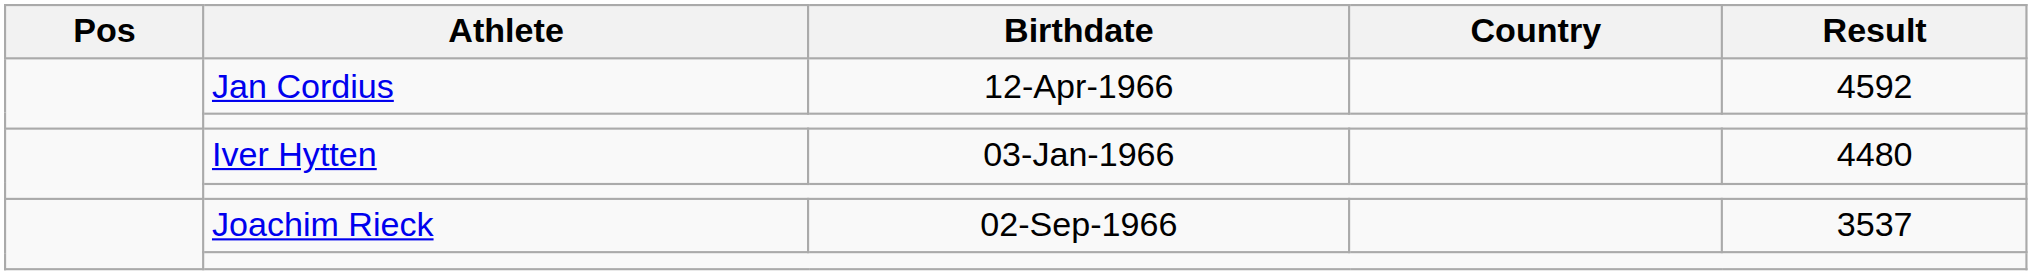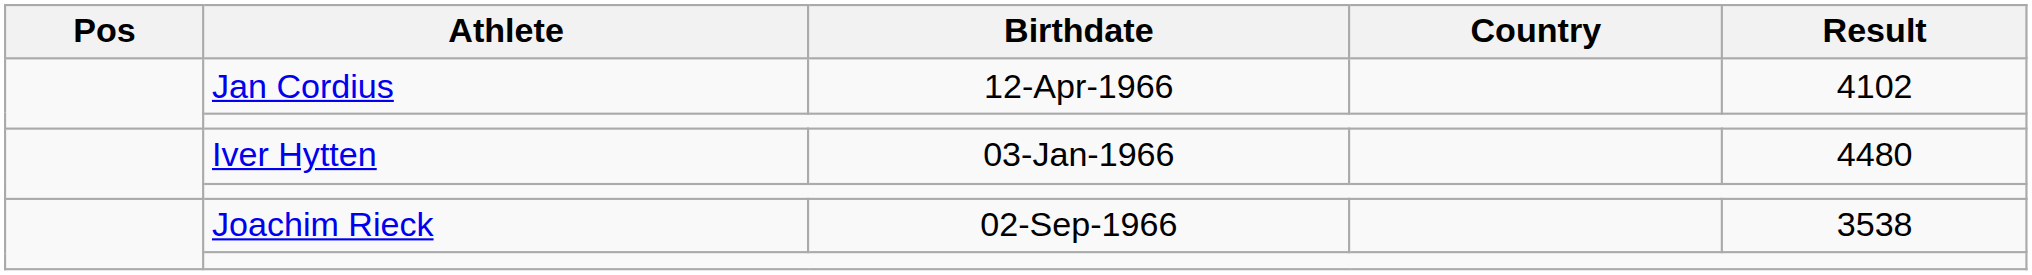 <table class="wikitable"  style="text-align:center; width:60%;">
 <tr>
 <th>Pos</th>
 <th>Athlete</th>
 <th>Birthdate</th>
 <th>Country</th>
 <th>Result</th>
 </tr>
 <tr>
 <td align=center rowspan=2></td>
 <td align=left><a href='#'>Jan Cordius</a></td>
 <td>12-Apr-1966</td>
 <td align=left></td>
-<td>4592</td>
+<td>4102</td>
 </tr>
 <tr>
 <td colspan=4></td>
 </tr>
 <tr>
 <td align=center rowspan=2></td>
 <td align=left><a href='#'>Iver Hytten</a></td>
 <td>03-Jan-1966</td>
 <td align=left></td>
 <td>4480</td>
 </tr>
 <tr>
 <td colspan=4></td>
 </tr>
 <tr>
 <td align=center rowspan=2></td>
 <td align=left><a href='#'>Joachim Rieck</a></td>
 <td>02-Sep-1966</td>
 <td align=left></td>
-<td>3537</td>
+<td>3538</td>
 </tr>
 <tr>
 <td colspan=4></td>
 </tr>
 </table>
